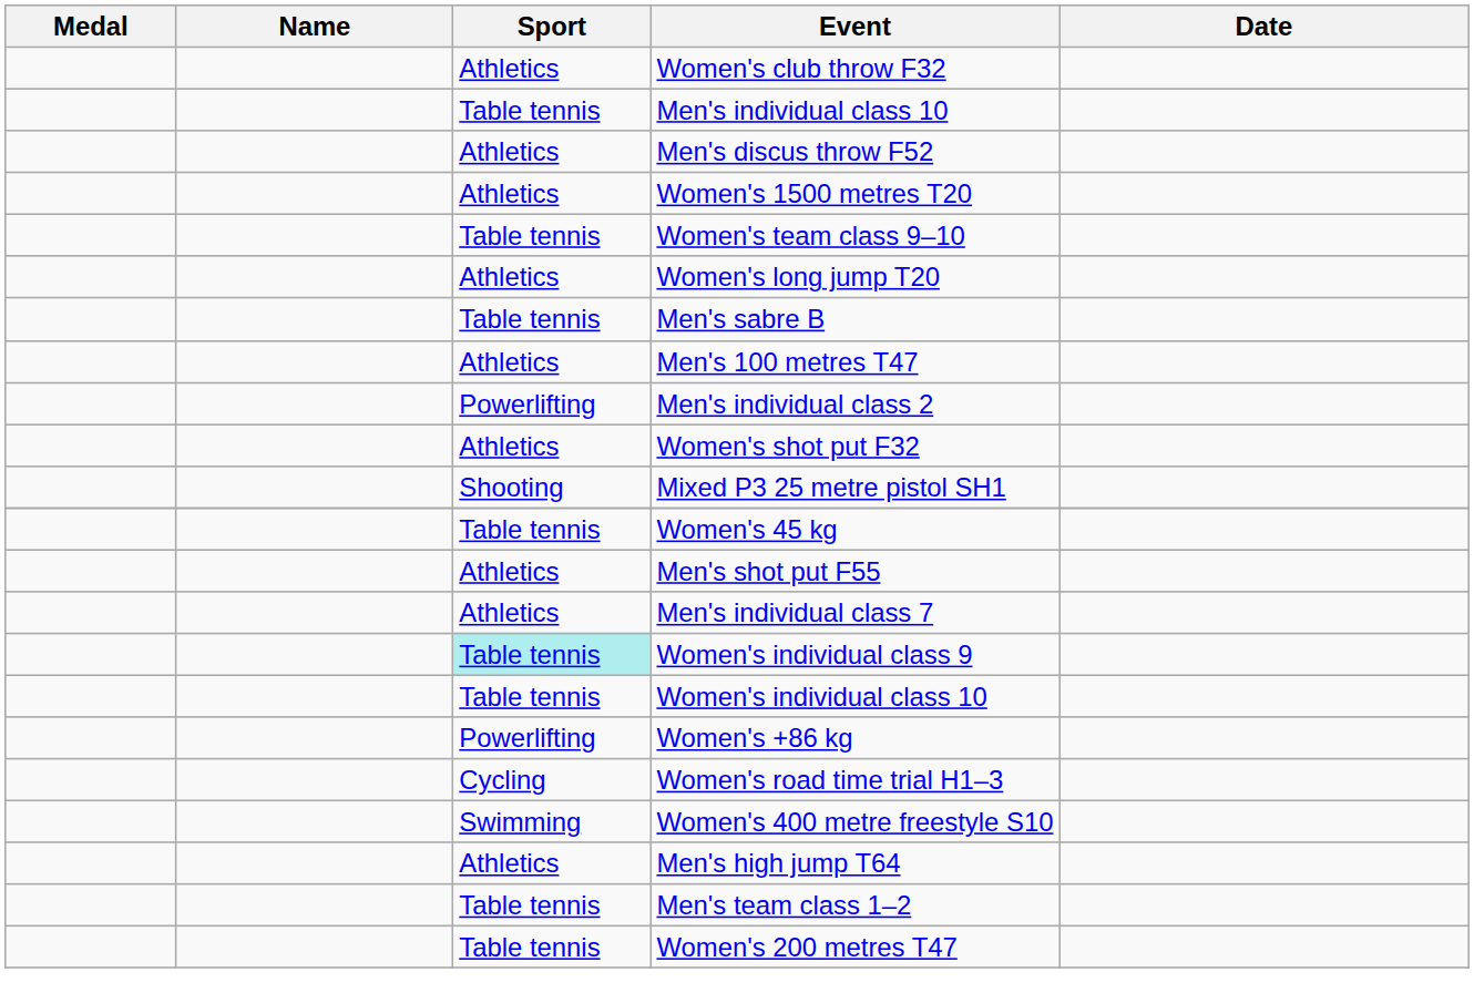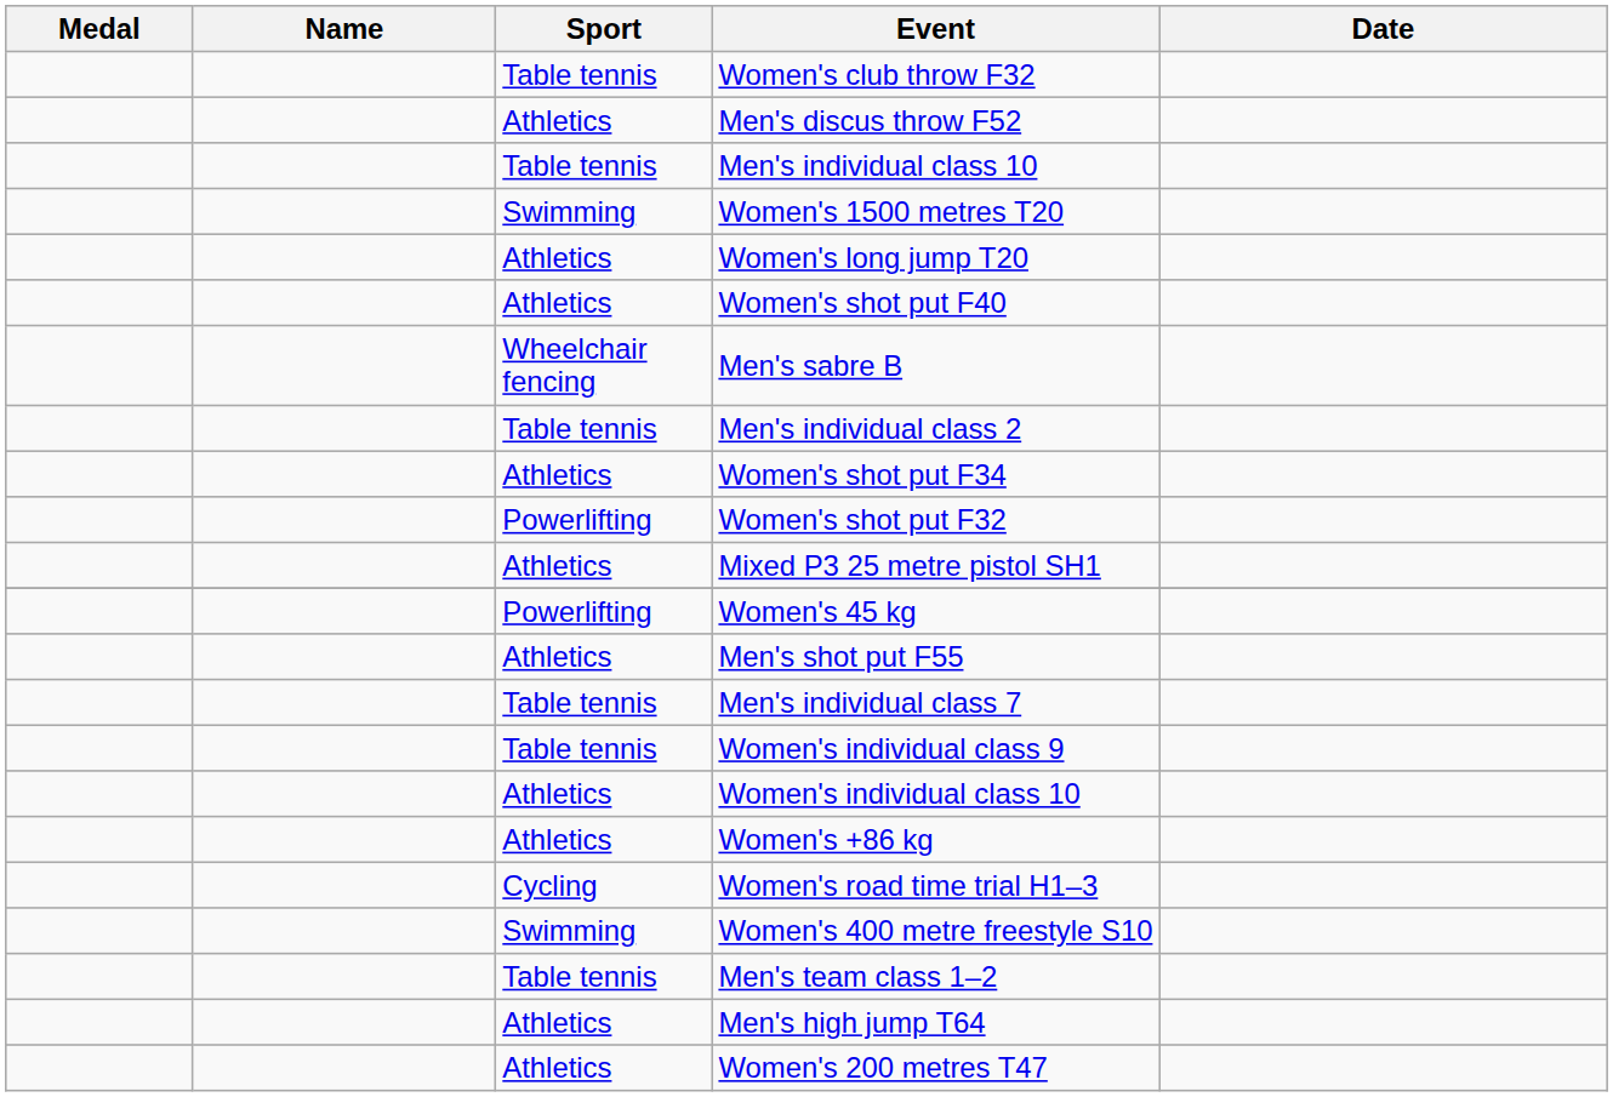 <table class="wikitable sortable" style="font-size:95%">
 <tr>
 <th style="width:6em">Medal</th>
 <th style="width:10em">Name</th>
 <th style="width:7em">Sport</th>
 <th style="width:15em">Event</th>
 <th style="width:15em">Date</th>
 </tr>
 <tr>
 <td></td>
 <td></td>
+<td><a href='#'>Table tennis</a></td>
+<td><a href='#'>Women's club throw F32</a></td>
+<td></td>
+</tr>
+<tr>
+<td></td>
+<td></td>
 <td><a href='#'>Athletics</a></td>
-<td><a href='#'>Women's club throw F32</a></td>
+<td><a href='#'>Men's discus throw F52</a></td>
 <td></td>
 </tr>
 <tr>
 <td></td>
 <td></td>
 <td><a href='#'>Table tennis</a></td>
 <td><a href='#'>Men's individual class 10</a></td>
 <td></td>
 </tr>
 <tr>
 <td></td>
 <td></td>
-<td><a href='#'>Athletics</a></td>
-<td><a href='#'>Men's discus throw F52</a></td>
-<td></td>
-</tr>
-<tr>
-<td></td>
-<td></td>
-<td><a href='#'>Athletics</a></td>
+<td><a href='#'>Swimming</a></td>
 <td><a href='#'>Women's 1500 metres T20</a></td>
-<td></td>
-</tr>
-<tr>
-<td></td>
-<td><br></td>
-<td><a href='#'>Table tennis</a></td>
-<td><a href='#'>Women's team class 9–10</a></td>
 <td></td>
 </tr>
 <tr>
 <td></td>
 <td></td>
 <td><a href='#'>Athletics</a></td>
 <td><a href='#'>Women's long jump T20</a></td>
 <td></td>
 </tr>
 <tr>
 <td></td>
 <td></td>
-<td><a href='#'>Table tennis</a></td>
+<td><a href='#'>Athletics</a></td>
+<td><a href='#'>Women's shot put F40</a></td>
+<td></td>
+</tr>
+<tr>
+<td></td>
+<td></td>
+<td><a href='#'>Wheelchair fencing</a></td>
 <td><a href='#'>Men's sabre B</a></td>
 <td></td>
 </tr>
 <tr>
 <td></td>
 <td></td>
-<td><a href='#'>Athletics</a></td>
-<td><a href='#'>Men's 100 metres T47</a></td>
-<td></td>
-</tr>
-<tr>
-<td></td>
-<td></td>
-<td><a href='#'>Powerlifting</a></td>
+<td><a href='#'>Table tennis</a></td>
 <td><a href='#'>Men's individual class 2</a></td>
 <td></td>
 </tr>
 <tr>
 <td></td>
 <td></td>
 <td><a href='#'>Athletics</a></td>
+<td><a href='#'>Women's shot put F34</a></td>
+<td></td>
+</tr>
+<tr>
+<td></td>
+<td></td>
+<td><a href='#'>Powerlifting</a></td>
 <td><a href='#'>Women's shot put F32</a></td>
 <td></td>
 </tr>
 <tr>
 <td></td>
 <td></td>
-<td><a href='#'>Shooting</a></td>
+<td><a href='#'>Athletics</a></td>
 <td><a href='#'>Mixed P3 25 metre pistol SH1</a></td>
 <td></td>
 </tr>
 <tr>
 </tr>
 <tr>
 <td></td>
 <td></td>
-<td><a href='#'>Table tennis</a></td>
+<td><a href='#'>Powerlifting</a></td>
 <td><a href='#'>Women's 45 kg</a></td>
 <td></td>
 </tr>
 <tr>
 <td></td>
 <td></td>
 <td><a href='#'>Athletics</a></td>
 <td><a href='#'>Men's shot put F55</a></td>
 <td></td>
 </tr>
 <tr>
 <td></td>
 <td></td>
-<td><a href='#'>Athletics</a></td>
+<td><a href='#'>Table tennis</a></td>
 <td><a href='#'>Men's individual class 7</a></td>
 <td></td>
 </tr>
 <tr>
 <td></td>
 <td></td>
-<td style="background: paleturquoise;"><a href='#'>Table tennis</a></td>
+<td><a href='#'>Table tennis</a></td>
 <td><a href='#'>Women's individual class 9</a></td>
 <td></td>
 </tr>
 <tr>
 <td></td>
 <td></td>
-<td><a href='#'>Table tennis</a></td>
+<td><a href='#'>Athletics</a></td>
 <td><a href='#'>Women's individual class 10</a></td>
 <td></td>
 </tr>
 <tr>
 <td></td>
 <td></td>
-<td><a href='#'>Powerlifting</a></td>
+<td><a href='#'>Athletics</a></td>
 <td><a href='#'>Women's +86 kg</a></td>
 <td></td>
 </tr>
 <tr>
 <td></td>
 <td></td>
 <td><a href='#'>Cycling</a></td>
 <td><a href='#'>Women's road time trial H1–3</a></td>
 <td></td>
 </tr>
 <tr>
 <td></td>
 <td></td>
 <td><a href='#'>Swimming</a></td>
 <td><a href='#'>Women's 400 metre freestyle S10</a></td>
 <td></td>
 </tr>
 <tr>
 <td></td>
-<td></td>
-<td><a href='#'>Athletics</a></td>
-<td><a href='#'>Men's high jump T64</a></td>
-<td></td>
-</tr>
-<tr>
-<td></td>
 <td><br></td>
 <td><a href='#'>Table tennis</a></td>
 <td><a href='#'>Men's team class 1–2</a></td>
 <td></td>
 </tr>
 <tr>
 <td></td>
 <td></td>
-<td><a href='#'>Table tennis</a></td>
+<td><a href='#'>Athletics</a></td>
+<td><a href='#'>Men's high jump T64</a></td>
+<td></td>
+</tr>
+<tr>
+<td></td>
+<td></td>
+<td><a href='#'>Athletics</a></td>
 <td><a href='#'>Women's 200 metres T47</a></td>
 <td></td>
 </tr>
 </table>
